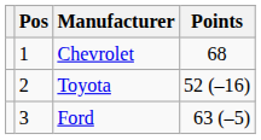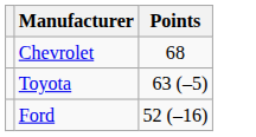 <table class="wikitable" style="font-size: 95%;">
 <tr>
 <th></th>
-<th>Pos</th>
 <th>Manufacturer</th>
 <th>Points</th>
 </tr>
 <tr>
 <td align="left"></td>
-<td>1</td>
 <td><a href='#'>Chevrolet</a></td>
 <td style="text-align:center;">68</td>
 </tr>
 <tr>
 <td align="left"></td>
-<td>2</td>
 <td><a href='#'>Toyota</a></td>
-<td style="text-align:right;">52 (–16)</td>
+<td style="text-align:right;">63 (–5)</td>
 </tr>
 <tr>
 <td align="left"></td>
-<td>3</td>
 <td><a href='#'>Ford</a></td>
-<td style="text-align:right;">63 (–5)</td>
+<td style="text-align:right;">52 (–16)</td>
 </tr>
 </table>
